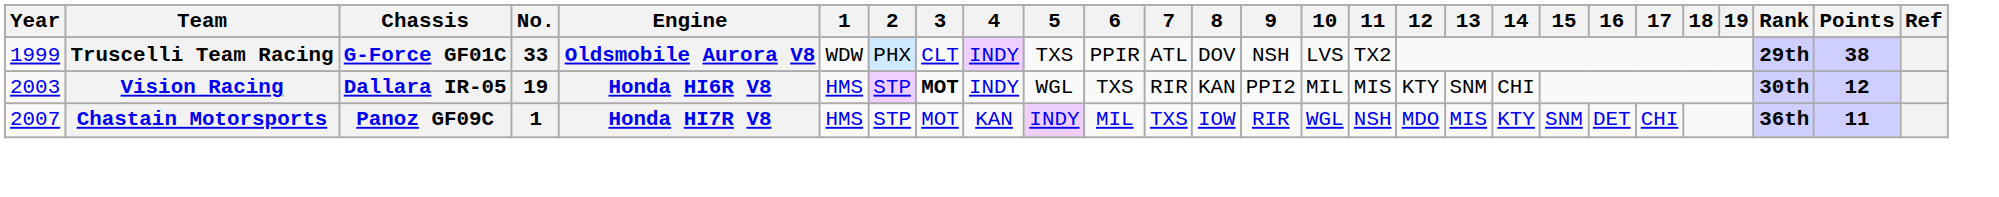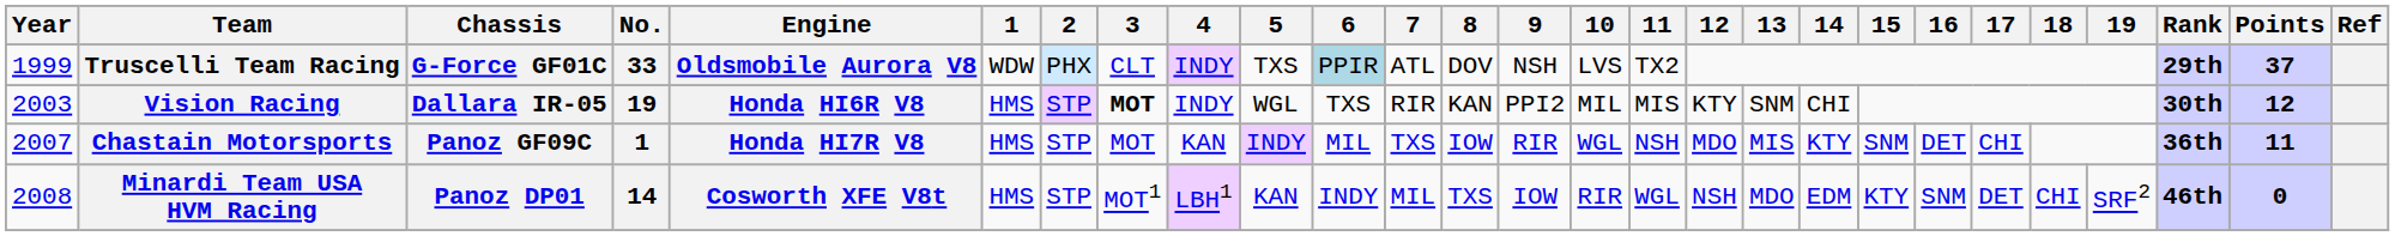 <table class="wikitable" style="text-align:center; font-size:85%">
 <tr>
 <th>Year</th>
 <th>Team</th>
 <th>Chassis</th>
 <th>No.</th>
 <th>Engine</th>
 <th>1</th>
 <th>2</th>
 <th>3</th>
 <th>4</th>
 <th>5</th>
 <th>6</th>
 <th>7</th>
 <th>8</th>
 <th>9</th>
 <th>10</th>
 <th>11</th>
 <th>12</th>
 <th>13</th>
 <th>14</th>
 <th>15</th>
 <th>16</th>
 <th>17</th>
 <th>18</th>
 <th>19</th>
 <th>Rank</th>
 <th>Points</th>
 <th>Ref</th>
 </tr>
 <tr>
 <td><a href='#'>1999</a></td>
 <th nowrap>Truscelli Team Racing</th>
 <th nowrap><a href='#'>G-Force</a> GF01C</th>
 <th>33</th>
 <th nowrap><a href='#'>Oldsmobile</a> <a href='#'>Aurora</a> <a href='#'>V8</a></th>
 <td>WDW</td>
 <td style="background:#CFEAFF;">PHX<br></td>
 <td><a href='#'>CLT</a><br></td>
 <td style="background:#EFCFFF;"><a href='#'>INDY</a><br></td>
 <td>TXS</td>
-<td>PPIR</td>
+<td style="background: lightblue;">PPIR</td>
 <td>ATL</td>
 <td>DOV</td>
 <td>NSH</td>
 <td>LVS</td>
 <td>TX2</td>
 <td colspan=8></td>
 <td style="background:#CFCFFF;"><strong>29th</strong></td>
-<td style="background:#CFCFFF;"><strong>38</strong></td>
+<td style="background:#CFCFFF;"><strong>37</strong></td>
 <th></th>
 </tr>
 <tr>
 <td><a href='#'>2003</a></td>
 <th nowrap><a href='#'>Vision Racing</a></th>
 <th nowrap><a href='#'>Dallara</a> IR-05</th>
 <th>19</th>
 <th nowrap><a href='#'>Honda</a> <a href='#'>HI6R</a> <a href='#'>V8</a></th>
 <td><a href='#'>HMS</a></td>
 <td style="background:#EFCFFF;"><a href='#'>STP</a><br></td>
 <td><strong>MOT</strong></td>
 <td><a href='#'>INDY</a></td>
 <td>WGL</td>
 <td>TXS</td>
 <td>RIR</td>
 <td>KAN</td>
 <td>PPI2</td>
 <td>MIL</td>
 <td>MIS</td>
 <td>KTY</td>
 <td>SNM</td>
 <td>CHI</td>
 <td colspan=5></td>
 <th style="background:#CFCFFF;">30th</th>
 <th style="background:#CFCFFF;">12</th>
 <th></th>
 </tr>
 <tr>
 <td><a href='#'>2007</a></td>
 <th nowrap><a href='#'>Chastain Motorsports</a></th>
 <th nowrap><a href='#'>Panoz</a> GF09C</th>
 <th>1</th>
 <th nowrap><a href='#'>Honda</a> <a href='#'>HI7R</a> <a href='#'>V8</a></th>
 <td><a href='#'>HMS</a></td>
 <td><a href='#'>STP</a></td>
 <td><a href='#'>MOT</a></td>
 <td><a href='#'>KAN</a></td>
 <td style="background:#EFCFFF;"><a href='#'>INDY</a><br></td>
 <td><a href='#'>MIL</a></td>
 <td><a href='#'>TXS</a></td>
 <td><a href='#'>IOW</a></td>
 <td><a href='#'>RIR</a></td>
 <td><a href='#'>WGL</a></td>
 <td><a href='#'>NSH</a></td>
 <td><a href='#'>MDO</a></td>
 <td><a href='#'>MIS</a></td>
 <td><a href='#'>KTY</a></td>
 <td><a href='#'>SNM</a></td>
 <td><a href='#'>DET</a></td>
 <td><a href='#'>CHI</a></td>
 <td colspan=2></td>
 <th style="background:#CFCFFF;">36th</th>
 <th style="background:#CFCFFF;">11</th>
 <th></th>
 </tr>
+<tr>
+<td><a href='#'>2008</a></td>
+<th nowrap><a href='#'>Minardi Team USA</a><br><a href='#'>HVM Racing</a></th>
+<th nowrap><a href='#'>Panoz</a> <a href='#'>DP01</a></th>
+<th>14</th>
+<th nowrap><a href='#'>Cosworth</a> <a href='#'>XFE</a> <a href='#'>V8</a><a href='#'>t</a></th>
+<td><a href='#'>HMS</a></td>
+<td><a href='#'>STP</a></td>
+<td><a href='#'>MOT</a><sup>1</sup><br></td>
+<td style="background:#EFCFFF;"><a href='#'>LBH</a><sup>1</sup><br></td>
+<td><a href='#'>KAN</a></td>
+<td><a href='#'>INDY</a></td>
+<td><a href='#'>MIL</a></td>
+<td><a href='#'>TXS</a></td>
+<td><a href='#'>IOW</a></td>
+<td><a href='#'>RIR</a></td>
+<td><a href='#'>WGL</a></td>
+<td><a href='#'>NSH</a></td>
+<td><a href='#'>MDO</a></td>
+<td><a href='#'>EDM</a></td>
+<td><a href='#'>KTY</a></td>
+<td><a href='#'>SNM</a></td>
+<td><a href='#'>DET</a></td>
+<td><a href='#'>CHI</a></td>
+<td><a href='#'>SRF</a><sup>2</sup></td>
+<th style="background:#CFCFFF;">46th</th>
+<th style="background:#CFCFFF;">0</th>
+<th></th>
+</tr>
 </table>
